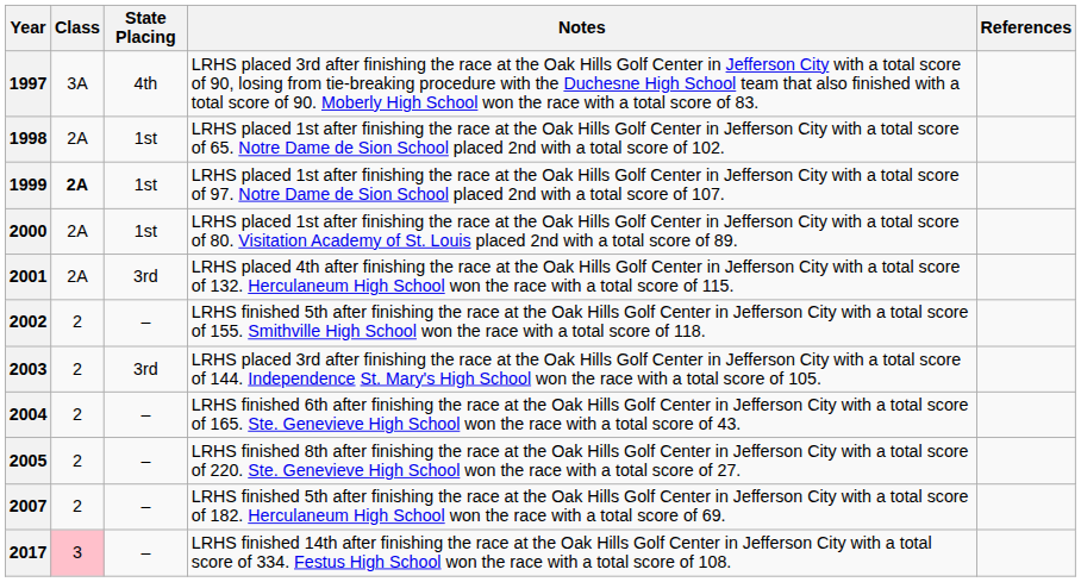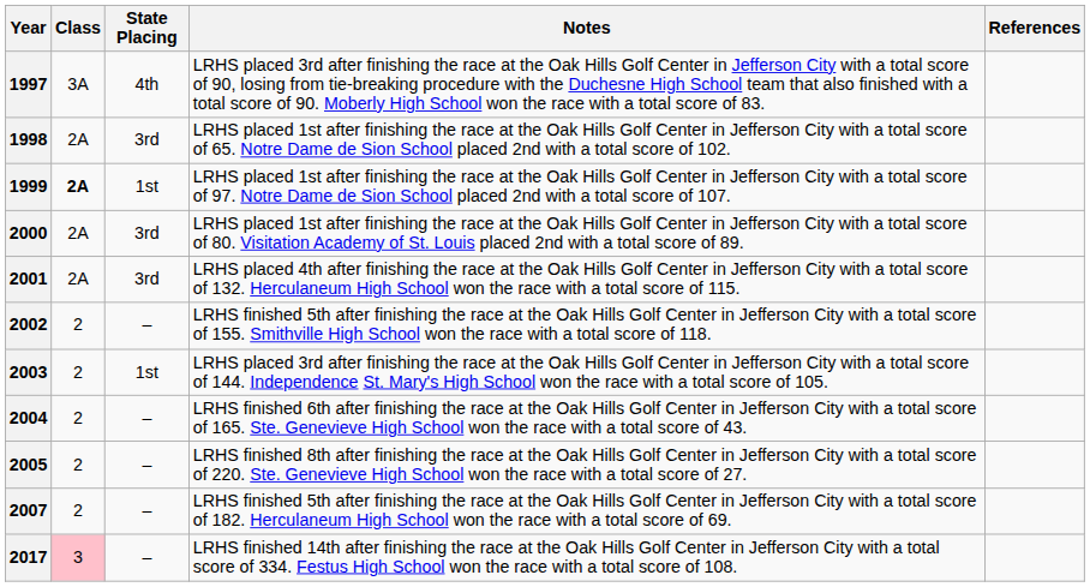 <table class="wikitable sortable mw-collapsible mw-collapsed" style="text-align: center; width: 80%;">
 <tr>
 <th scope=col>Year</th>
 <th scope=col class=unsortable>Class</th>
 <th scope=col>State Placing</th>
 <th scope=col class=unsortable>Notes</th>
 <th scope=col class=unsortable>References</th>
 </tr>
 <tr>
 <th scope=row>1997</th>
 <td>3A</td>
 <td>4th</td>
 <td align=left>LRHS placed 3rd after finishing the race at the Oak Hills Golf Center in <a href='#'>Jefferson City</a> with a total score of 90, losing from tie-breaking procedure with the <a href='#'>Duchesne High School</a> team that also finished with a total score of 90. <a href='#'>Moberly High School</a> won the race with a total score of 83.</td>
 <td></td>
 </tr>
 <tr>
 <th scope=row>1998</th>
 <td>2A</td>
-<td>1st</td>
+<td>3rd</td>
 <td align=left>LRHS placed 1st after finishing the race at the Oak Hills Golf Center in Jefferson City with a total score of 65. <a href='#'>Notre Dame de Sion School</a> placed 2nd with a total score of 102.</td>
 <td></td>
 </tr>
 <tr>
 <th scope=row>1999</th>
 <td><strong>2A</strong></td>
 <td>1st</td>
 <td align=left>LRHS placed 1st after finishing the race at the Oak Hills Golf Center in Jefferson City with a total score of 97. <a href='#'>Notre Dame de Sion School</a> placed 2nd with a total score of 107.</td>
 <td></td>
 </tr>
 <tr>
 <th scope=row>2000</th>
 <td>2A</td>
-<td>1st</td>
+<td>3rd</td>
 <td align=left>LRHS placed 1st after finishing the race at the Oak Hills Golf Center in Jefferson City with a total score of 80. <a href='#'>Visitation Academy of St. Louis</a> placed 2nd with a total score of 89.</td>
 <td></td>
 </tr>
 <tr>
 <th scope=row>2001</th>
 <td>2A</td>
 <td>3rd</td>
 <td align=left>LRHS placed 4th after finishing the race at the Oak Hills Golf Center in Jefferson City with a total score of 132. <a href='#'>Herculaneum High School</a> won the race with a total score of 115.</td>
 <td></td>
 </tr>
 <tr>
 <th scope=row>2002</th>
 <td>2</td>
 <td>–</td>
 <td align=left>LRHS finished 5th after finishing the race at the Oak Hills Golf Center in Jefferson City with a total score of 155. <a href='#'>Smithville High School</a> won the race with a total score of 118.</td>
 <td></td>
 </tr>
 <tr>
 <th scope=row>2003</th>
 <td>2</td>
-<td>3rd</td>
+<td>1st</td>
 <td align=left>LRHS placed 3rd after finishing the race at the Oak Hills Golf Center in Jefferson City with a total score of 144. <a href='#'>Independence</a> <a href='#'>St. Mary's High School</a> won the race with a total score of 105.</td>
 <td></td>
 </tr>
 <tr>
 <th scope=row>2004</th>
 <td>2</td>
 <td>–</td>
 <td align=left>LRHS finished 6th after finishing the race at the Oak Hills Golf Center in Jefferson City with a total score of 165. <a href='#'>Ste. Genevieve High School</a> won the race with a total score of 43.</td>
 <td></td>
 </tr>
 <tr>
 <th scope=row>2005</th>
 <td>2</td>
 <td>–</td>
 <td align=left>LRHS finished 8th after finishing the race at the Oak Hills Golf Center in Jefferson City with a total score of 220. <a href='#'>Ste. Genevieve High School</a> won the race with a total score of 27.</td>
 <td></td>
 </tr>
 <tr>
 <th scope=row>2007</th>
 <td>2</td>
 <td>–</td>
 <td align=left>LRHS finished 5th after finishing the race at the Oak Hills Golf Center in Jefferson City with a total score of 182. <a href='#'>Herculaneum High School</a> won the race with a total score of 69.</td>
 <td></td>
 </tr>
 <tr>
 <th scope=row>2017</th>
 <td style="background: pink;">3</td>
 <td>–</td>
 <td align=left>LRHS finished 14th after finishing the race at the Oak Hills Golf Center in Jefferson City with a total score of 334. <a href='#'>Festus High School</a> won the race with a total score of 108.</td>
 <td></td>
 </tr>
 </table>
